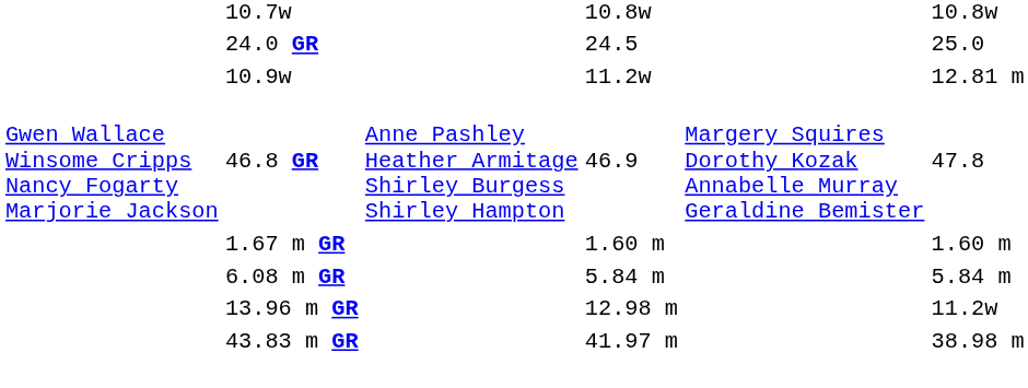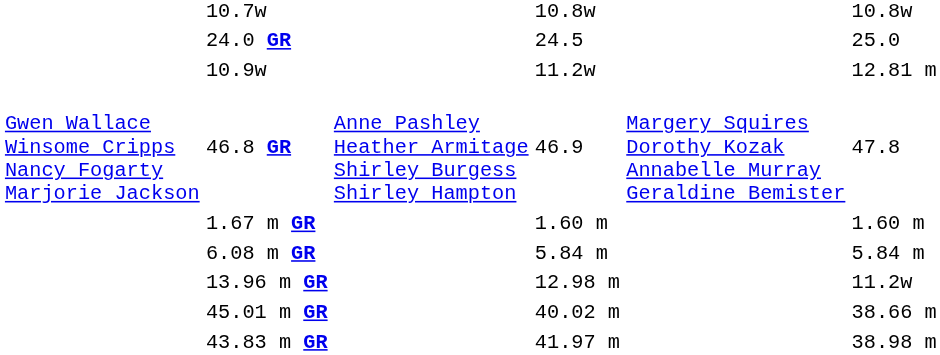 <table>
 <tr>
 <td></td>
 <td></td>
 <td>10.7w</td>
 <td></td>
 <td>10.8w</td>
 <td></td>
 <td>10.8w</td>
 </tr>
 <tr>
 <td></td>
 <td></td>
 <td>24.0 <strong><a href='#'>GR</a></strong></td>
 <td></td>
 <td>24.5</td>
 <td></td>
 <td>25.0</td>
 </tr>
 <tr>
 <td></td>
 <td></td>
 <td>10.9w</td>
 <td></td>
 <td>11.2w</td>
 <td></td>
 <td>12.81 m</td>
 </tr>
 <tr>
 <td></td>
 <td><br><a href='#'>Gwen Wallace</a><br><a href='#'>Winsome Cripps</a><br><a href='#'>Nancy Fogarty</a><br><a href='#'>Marjorie Jackson</a></td>
 <td>46.8 <strong><a href='#'>GR</a></strong></td>
 <td><br><a href='#'>Anne Pashley</a><br><a href='#'>Heather Armitage</a><br><a href='#'>Shirley Burgess</a><br><a href='#'>Shirley Hampton</a></td>
 <td>46.9</td>
 <td><br><a href='#'>Margery Squires</a><br><a href='#'>Dorothy Kozak</a><br><a href='#'>Annabelle Murray</a><br><a href='#'>Geraldine Bemister</a></td>
 <td>47.8</td>
 </tr>
 <tr>
 <td></td>
 <td></td>
 <td>1.67 m <strong><a href='#'>GR</a></strong></td>
 <td></td>
 <td>1.60 m</td>
 <td></td>
 <td>1.60 m</td>
 </tr>
 <tr>
 <td></td>
 <td></td>
 <td>6.08 m <strong><a href='#'>GR</a></strong></td>
 <td></td>
 <td>5.84 m</td>
 <td></td>
 <td>5.84 m</td>
 </tr>
 <tr>
 <td></td>
 <td></td>
 <td>13.96 m <strong><a href='#'>GR</a></strong></td>
 <td></td>
 <td>12.98 m</td>
 <td></td>
 <td>11.2w</td>
 </tr>
 <tr>
 <td></td>
 <td></td>
+<td>45.01 m <strong><a href='#'>GR</a></strong></td>
+<td></td>
+<td>40.02 m</td>
+<td></td>
+<td>38.66 m</td>
+</tr>
+<tr>
+<td></td>
+<td></td>
 <td>43.83 m <strong><a href='#'>GR</a></strong></td>
 <td></td>
 <td>41.97 m</td>
 <td></td>
 <td>38.98 m</td>
 </tr>
 </table>
